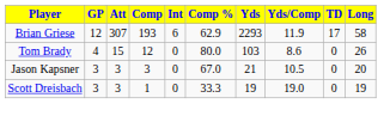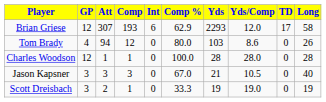 <table class="wikitable" style="text-align:center;">
 <tr>
 <th style="background:yellow; color:blue;">Player</th>
 <th style="background:yellow; color:blue;">GP</th>
 <th style="background:yellow; color:blue;">Att</th>
 <th style="background:yellow; color:blue;">Comp</th>
 <th style="background:yellow; color:blue;">Int</th>
 <th style="background:yellow; color:blue;">Comp %</th>
 <th style="background:yellow; color:blue;">Yds</th>
 <th style="background:yellow; color:blue;">Yds/Comp</th>
 <th style="background:yellow; color:blue;">TD</th>
 <th style="background:yellow; color:blue;">Long</th>
 </tr>
 <tr>
 <td><a href='#'>Brian Griese</a></td>
 <td>12</td>
 <td>307</td>
 <td>193</td>
 <td>6</td>
 <td>62.9</td>
 <td>2293</td>
-<td>11.9</td>
+<td>12.0</td>
 <td>17</td>
 <td>58</td>
 </tr>
 <tr>
 <td><a href='#'>Tom Brady</a></td>
 <td>4</td>
-<td>15</td>
+<td>94</td>
 <td>12</td>
 <td>0</td>
 <td>80.0</td>
 <td>103</td>
 <td>8.6</td>
 <td>0</td>
 <td>26</td>
+</tr>
+<tr>
+<td><a href='#'>Charles Woodson</a></td>
+<td>12</td>
+<td>1</td>
+<td>1</td>
+<td>0</td>
+<td>100.0</td>
+<td>28</td>
+<td>28.0</td>
+<td>0</td>
+<td>28</td>
 </tr>
 <tr>
 <td>Jason Kapsner</td>
 <td>3</td>
 <td>3</td>
 <td>3</td>
 <td>0</td>
 <td>67.0</td>
 <td>21</td>
 <td>10.5</td>
 <td>0</td>
-<td>20</td>
+<td>40</td>
 </tr>
 <tr>
 <td><a href='#'>Scott Dreisbach</a></td>
 <td>3</td>
-<td>3</td>
+<td>2</td>
 <td>1</td>
 <td>0</td>
 <td>33.3</td>
 <td>19</td>
 <td>19.0</td>
 <td>0</td>
 <td>19</td>
 </tr>
 </table>
